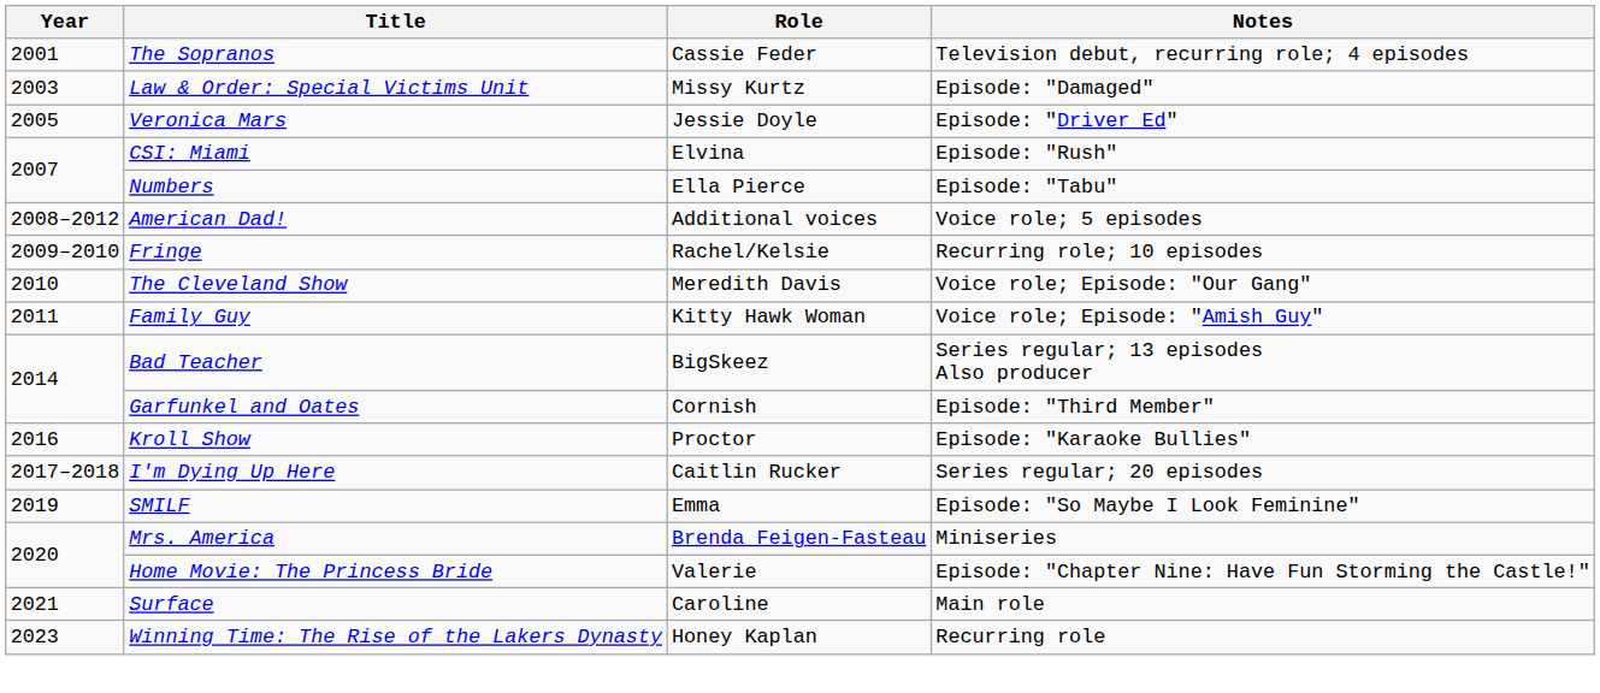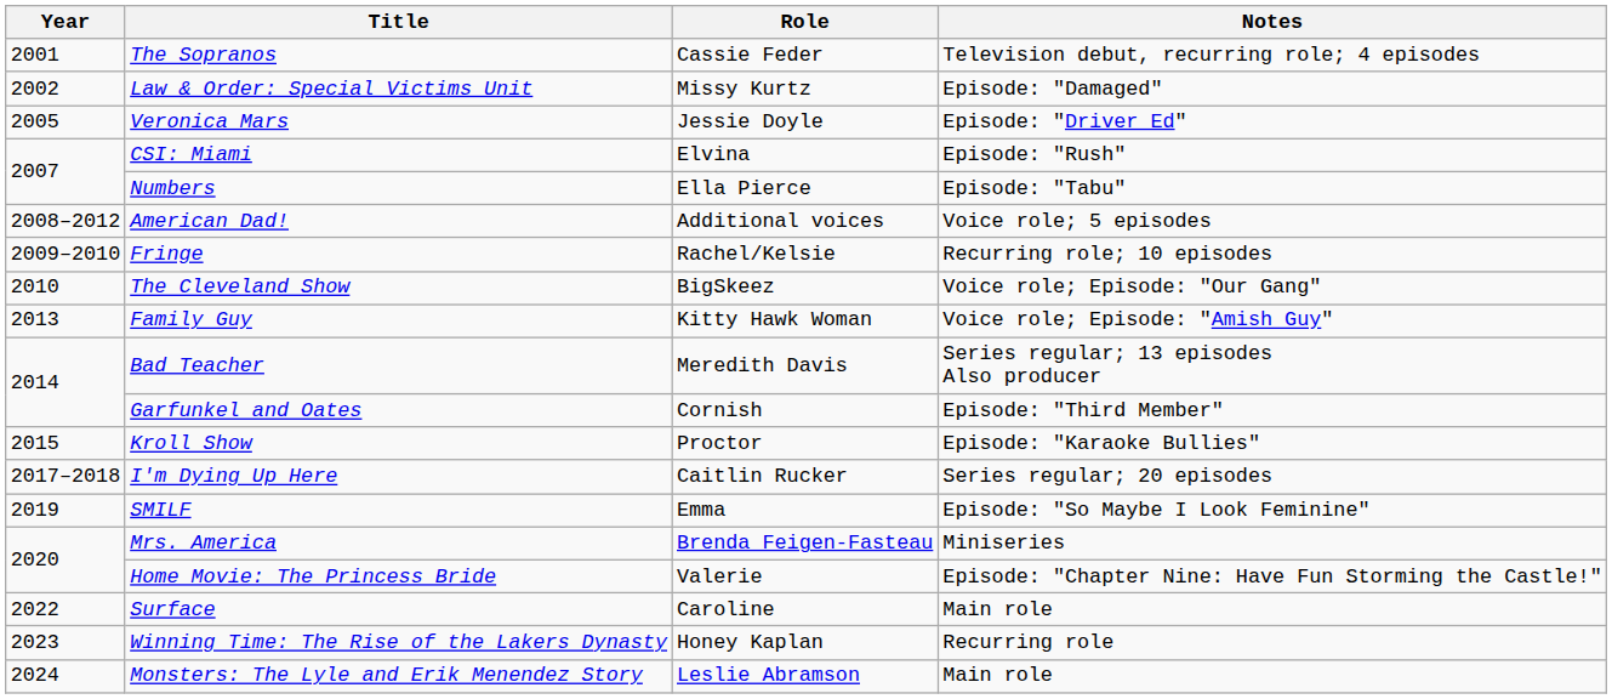 <table class="wikitable">
 <tr>
 <th>Year</th>
 <th>Title</th>
 <th>Role</th>
 <th>Notes</th>
 </tr>
 <tr>
 <td>2001</td>
 <td><em><a href='#'>The Sopranos</a></em></td>
 <td>Cassie Feder</td>
 <td>Television debut, recurring role; 4 episodes</td>
 </tr>
 <tr>
-<td>2003</td>
+<td>2002</td>
 <td><em><a href='#'>Law & Order: Special Victims Unit</a></em></td>
 <td>Missy Kurtz</td>
 <td>Episode: "Damaged"</td>
 </tr>
 <tr>
 <td>2005</td>
 <td><em><a href='#'>Veronica Mars</a></em></td>
 <td>Jessie Doyle</td>
 <td>Episode: "<a href='#'>Driver Ed</a>"</td>
 </tr>
 <tr>
 <td rowspan="2">2007</td>
 <td><em><a href='#'>CSI: Miami</a></em></td>
 <td>Elvina</td>
 <td>Episode: "Rush"</td>
 </tr>
 <tr>
 <td><em><a href='#'>Numbers</a></em></td>
 <td>Ella Pierce</td>
 <td>Episode: "Tabu"</td>
 </tr>
 <tr>
 <td>2008–2012</td>
 <td><em><a href='#'>American Dad!</a></em></td>
 <td>Additional voices</td>
 <td>Voice role; 5 episodes</td>
 </tr>
 <tr>
 <td>2009–2010</td>
 <td><em><a href='#'>Fringe</a></em></td>
 <td>Rachel/Kelsie</td>
 <td>Recurring role; 10 episodes</td>
 </tr>
 <tr>
 <td>2010</td>
 <td><em><a href='#'>The Cleveland Show</a></em></td>
-<td>Meredith Davis</td>
+<td>BigSkeez</td>
 <td>Voice role; Episode: "Our Gang"</td>
 </tr>
 <tr>
-<td>2011</td>
+<td>2013</td>
 <td><em><a href='#'>Family Guy</a></em></td>
 <td>Kitty Hawk Woman</td>
 <td>Voice role; Episode: "<a href='#'>Amish Guy</a>"</td>
 </tr>
 <tr>
 <td rowspan="2">2014</td>
 <td><em><a href='#'>Bad Teacher</a></em></td>
-<td>BigSkeez</td>
+<td>Meredith Davis</td>
 <td>Series regular; 13 episodes<br>Also producer</td>
 </tr>
 <tr>
 <td><em><a href='#'>Garfunkel and Oates</a></em></td>
 <td>Cornish</td>
 <td>Episode: "Third Member"</td>
 </tr>
 <tr>
-<td>2016</td>
+<td>2015</td>
 <td><em><a href='#'>Kroll Show</a></em></td>
 <td>Proctor</td>
 <td>Episode: "Karaoke Bullies"</td>
 </tr>
 <tr>
 <td>2017–2018</td>
 <td><em><a href='#'>I'm Dying Up Here</a></em></td>
 <td>Caitlin Rucker</td>
 <td>Series regular; 20 episodes</td>
 </tr>
 <tr>
 <td>2019</td>
 <td><em><a href='#'>SMILF</a></em></td>
 <td>Emma</td>
 <td>Episode: "So Maybe I Look Feminine"</td>
 </tr>
 <tr>
 <td rowspan="2">2020</td>
 <td><em><a href='#'>Mrs. America</a></em></td>
 <td><a href='#'>Brenda Feigen-Fasteau</a></td>
 <td>Miniseries</td>
 </tr>
 <tr>
 <td><em><a href='#'>Home Movie: The Princess Bride</a></em></td>
 <td>Valerie</td>
 <td>Episode: "Chapter Nine: Have Fun Storming the Castle!"</td>
 </tr>
 <tr>
-<td>2021</td>
+<td>2022</td>
 <td><em><a href='#'>Surface</a></em></td>
 <td>Caroline</td>
 <td>Main role</td>
 </tr>
 <tr>
 <td>2023</td>
 <td><em><a href='#'>Winning Time: The Rise of the Lakers Dynasty</a></em></td>
 <td>Honey Kaplan</td>
 <td>Recurring role</td>
 </tr>
+<tr>
+<td>2024</td>
+<td><em><a href='#'>Monsters: The Lyle and Erik Menendez Story</a></em></td>
+<td><a href='#'>Leslie Abramson</a></td>
+<td>Main role</td>
+</tr>
 </table>
